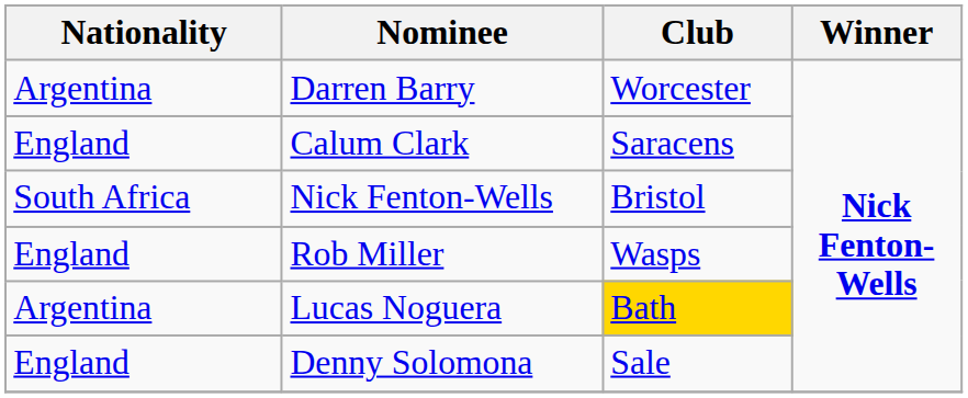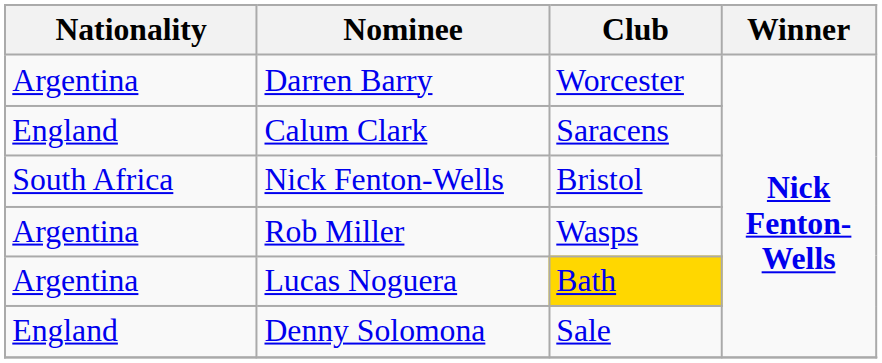 <table class="wikitable">
 <tr>
 <th width=120>Nationality</th>
 <th width=140>Nominee</th>
 <th width=80>Club</th>
 <th width=70>Winner</th>
 </tr>
 <tr>
 <td> <a href='#'>Argentina</a></td>
 <td><a href='#'>Darren Barry</a></td>
 <td><a href='#'>Worcester</a></td>
 <td rowspan=6 align=center><br><strong><a href='#'>Nick Fenton-Wells</a></strong></td>
 </tr>
 <tr>
 <td> <a href='#'>England</a></td>
 <td><a href='#'>Calum Clark</a></td>
 <td><a href='#'>Saracens</a></td>
 </tr>
 <tr>
 <td> <a href='#'>South Africa</a></td>
 <td><a href='#'>Nick Fenton-Wells</a></td>
 <td><a href='#'>Bristol</a></td>
 </tr>
 <tr>
-<td> <a href='#'>England</a></td>
+<td> <a href='#'>Argentina</a></td>
 <td><a href='#'>Rob Miller</a></td>
 <td><a href='#'>Wasps</a></td>
 </tr>
 <tr>
 <td> <a href='#'>Argentina</a></td>
 <td><a href='#'>Lucas Noguera</a></td>
 <td style="background: gold;"><a href='#'>Bath</a></td>
 </tr>
 <tr>
 <td> <a href='#'>England</a></td>
 <td><a href='#'>Denny Solomona</a></td>
 <td><a href='#'>Sale</a></td>
 </tr>
 <tr>
 </tr>
 </table>
